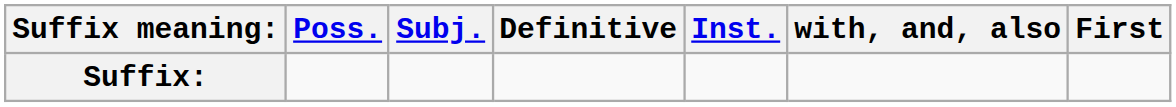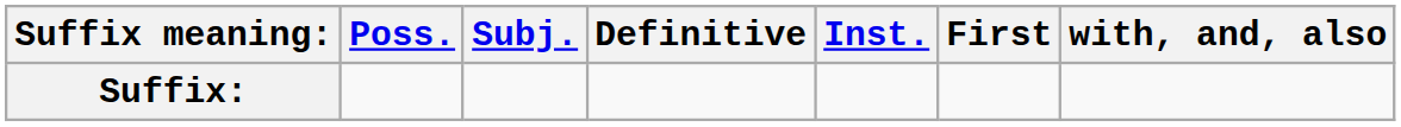 <table class="wikitable">
 <tr>
 <th>Suffix meaning:</th>
 <th><a href='#'>Poss.</a></th>
 <th><a href='#'>Subj.</a></th>
 <th>Definitive</th>
 <th><a href='#'>Inst.</a></th>
+<th>First</th>
 <th>with, and, also</th>
-<th>First</th>
 </tr>
 <tr>
 <th>Suffix:</th>
 <td></td>
 <td></td>
 <td></td>
 <td></td>
 <td></td>
 <td></td>
 </tr>
 </table>
